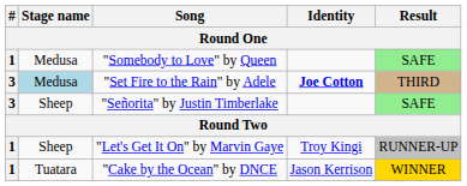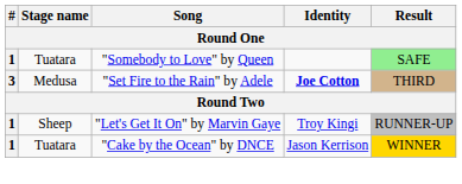 <table class="wikitable plainrowheaders" style="text-align: center;">
 <tr>
 <th>#</th>
 <th>Stage name</th>
 <th>Song</th>
 <th>Identity</th>
 <th>Result</th>
 </tr>
 <tr>
 <th colspan="5">Round One</th>
 </tr>
 <tr>
 <th>1</th>
-<td>Medusa</td>
+<td>Tuatara</td>
 <td>"<a href='#'>Somebody to Love</a>" by <a href='#'>Queen</a></td>
 <td></td>
 <td bgcolor=lightgreen>SAFE</td>
 </tr>
 <tr>
 <th>3</th>
-<td style="background: lightblue;">Medusa</td>
+<td>Medusa</td>
 <td>"<a href='#'>Set Fire to the Rain</a>" by <a href='#'>Adele</a></td>
 <td><strong><a href='#'>Joe Cotton</a></strong></td>
 <td bgcolor="tan">THIRD</td>
-</tr>
-<tr>
-<th>3</th>
-<td>Sheep</td>
-<td>"<a href='#'>Señorita</a>" by <a href='#'>Justin Timberlake</a></td>
-<td></td>
-<td bgcolor=lightgreen>SAFE</td>
 </tr>
 <tr>
 <th colspan="5">Round Two</th>
 </tr>
 <tr>
 <th>1</th>
 <td>Sheep</td>
 <td>"<a href='#'>Let's Get It On</a>" by <a href='#'>Marvin Gaye</a></td>
 <td><a href='#'>Troy Kingi</a></td>
 <td bgcolor="silver">RUNNER-UP</td>
 </tr>
 <tr>
 <th>1</th>
 <td>Tuatara</td>
 <td>"<a href='#'>Cake by the Ocean</a>" by <a href='#'>DNCE</a></td>
 <td><a href='#'>Jason Kerrison</a></td>
 <td bgcolor="gold">WINNER</td>
 </tr>
 </table>
